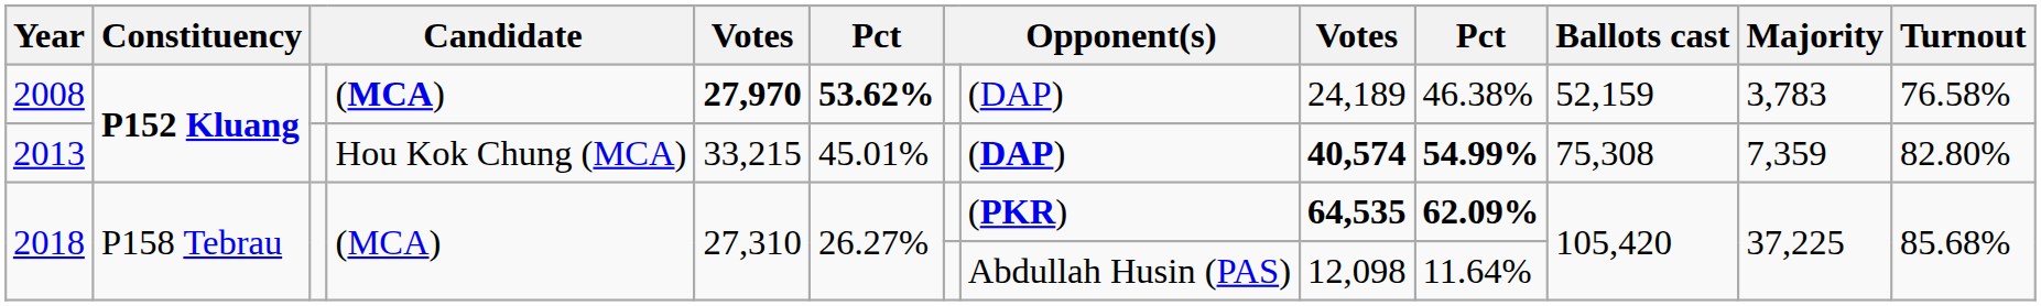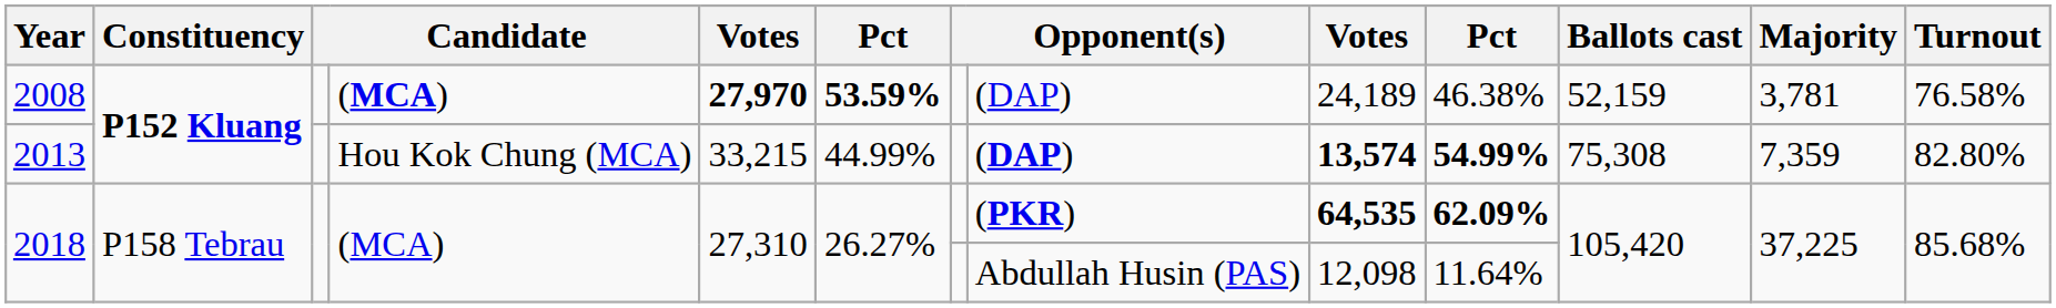 <table class="wikitable" style="margin:0.5em ; font-size:95%">
 <tr>
 <th>Year</th>
 <th>Constituency</th>
 <th colspan=2>Candidate</th>
 <th>Votes</th>
 <th>Pct</th>
 <th colspan=2>Opponent(s)</th>
 <th>Votes</th>
 <th>Pct</th>
 <th>Ballots cast</th>
 <th>Majority</th>
 <th>Turnout</th>
 </tr>
 <tr>
 <td><a href='#'>2008</a></td>
 <td rowspan=2><strong>P152 <a href='#'>Kluang</a></strong></td>
 <td></td>
 <td> (<a href='#'><strong>MCA</strong></a>)</td>
 <td align="right"><strong>27,970</strong></td>
-<td><strong>53.62%</strong></td>
+<td><strong>53.59%</strong></td>
 <td></td>
 <td> (<a href='#'>DAP</a>)</td>
 <td align="right">24,189</td>
 <td>46.38%</td>
 <td>52,159</td>
-<td>3,783</td>
+<td>3,781</td>
 <td>76.58%</td>
 </tr>
 <tr>
 <td><a href='#'>2013</a></td>
 <td></td>
 <td>Hou Kok Chung (<a href='#'>MCA</a>)</td>
 <td align="right">33,215</td>
-<td>45.01%</td>
+<td>44.99%</td>
 <td></td>
 <td> (<a href='#'><strong>DAP</strong></a>)</td>
-<td align="right"><strong>40,574</strong></td>
+<td align="right"><strong>13,574</strong></td>
 <td><strong>54.99%</strong></td>
 <td>75,308</td>
 <td>7,359</td>
 <td>82.80%</td>
 </tr>
 <tr>
 <td rowspan=2><a href='#'>2018</a></td>
 <td rowspan=2>P158 <a href='#'>Tebrau</a></td>
 <td rowspan=2 ></td>
 <td rowspan=2> (<a href='#'>MCA</a>)</td>
 <td rowspan=2 align="right">27,310</td>
 <td rowspan=2>26.27%</td>
 <td></td>
 <td> (<a href='#'><strong>PKR</strong></a>)</td>
 <td align="right"><strong>64,535</strong></td>
 <td><strong>62.09%</strong></td>
 <td rowspan=2>105,420</td>
 <td rowspan=2>37,225</td>
 <td rowspan=2>85.68%</td>
 </tr>
 <tr>
 <td></td>
 <td>Abdullah Husin (<a href='#'>PAS</a>)</td>
 <td align="right">12,098</td>
 <td>11.64%</td>
 </tr>
 </table>
